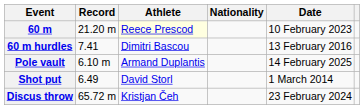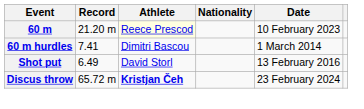 <table class="wikitable plainrowheaders sticky-header">
 <tr>
 <th scope="col">Event</th>
 <th scope="col">Record</th>
 <th scope="col">Athlete</th>
 <th scope="col">Nationality</th>
 <th scope="col">Date</th>
 <th scope="col"></th>
 </tr>
 <tr>
 <th scope="row"><a href='#'>60 m</a></th>
 <td>21.20 m</td>
 <td style="background: lightyellow;"><a href='#'>Reece Prescod</a></td>
 <td></td>
 <td>10 February 2023</td>
 <td></td>
 </tr>
 <tr>
 <th scope="row"><a href='#'>60 m hurdles</a></th>
 <td>7.41</td>
 <td><a href='#'>Dimitri Bascou</a></td>
 <td></td>
-<td>13 February 2016</td>
-<td></td>
-</tr>
-<tr>
-<th scope="row"><a href='#'>Pole vault</a></th>
-<td>6.10 m</td>
-<td><a href='#'>Armand Duplantis</a></td>
-<td></td>
-<td>14 February 2025</td>
+<td>1 March 2014</td>
 <td></td>
 </tr>
 <tr>
 <th scope="row"><a href='#'>Shot put</a></th>
 <td>6.49</td>
 <td><a href='#'>David Storl</a></td>
 <td></td>
-<td>1 March 2014</td>
+<td>13 February 2016</td>
 <td></td>
 </tr>
 <tr>
 <th scope="row"><a href='#'>Discus throw</a></th>
 <td>65.72 m</td>
-<td><a href='#'>Kristjan Čeh</a></td>
+<td><strong><a href='#'>Kristjan Čeh</a></strong></td>
 <td></td>
 <td>23 February 2024</td>
 <td></td>
 </tr>
 </table>
